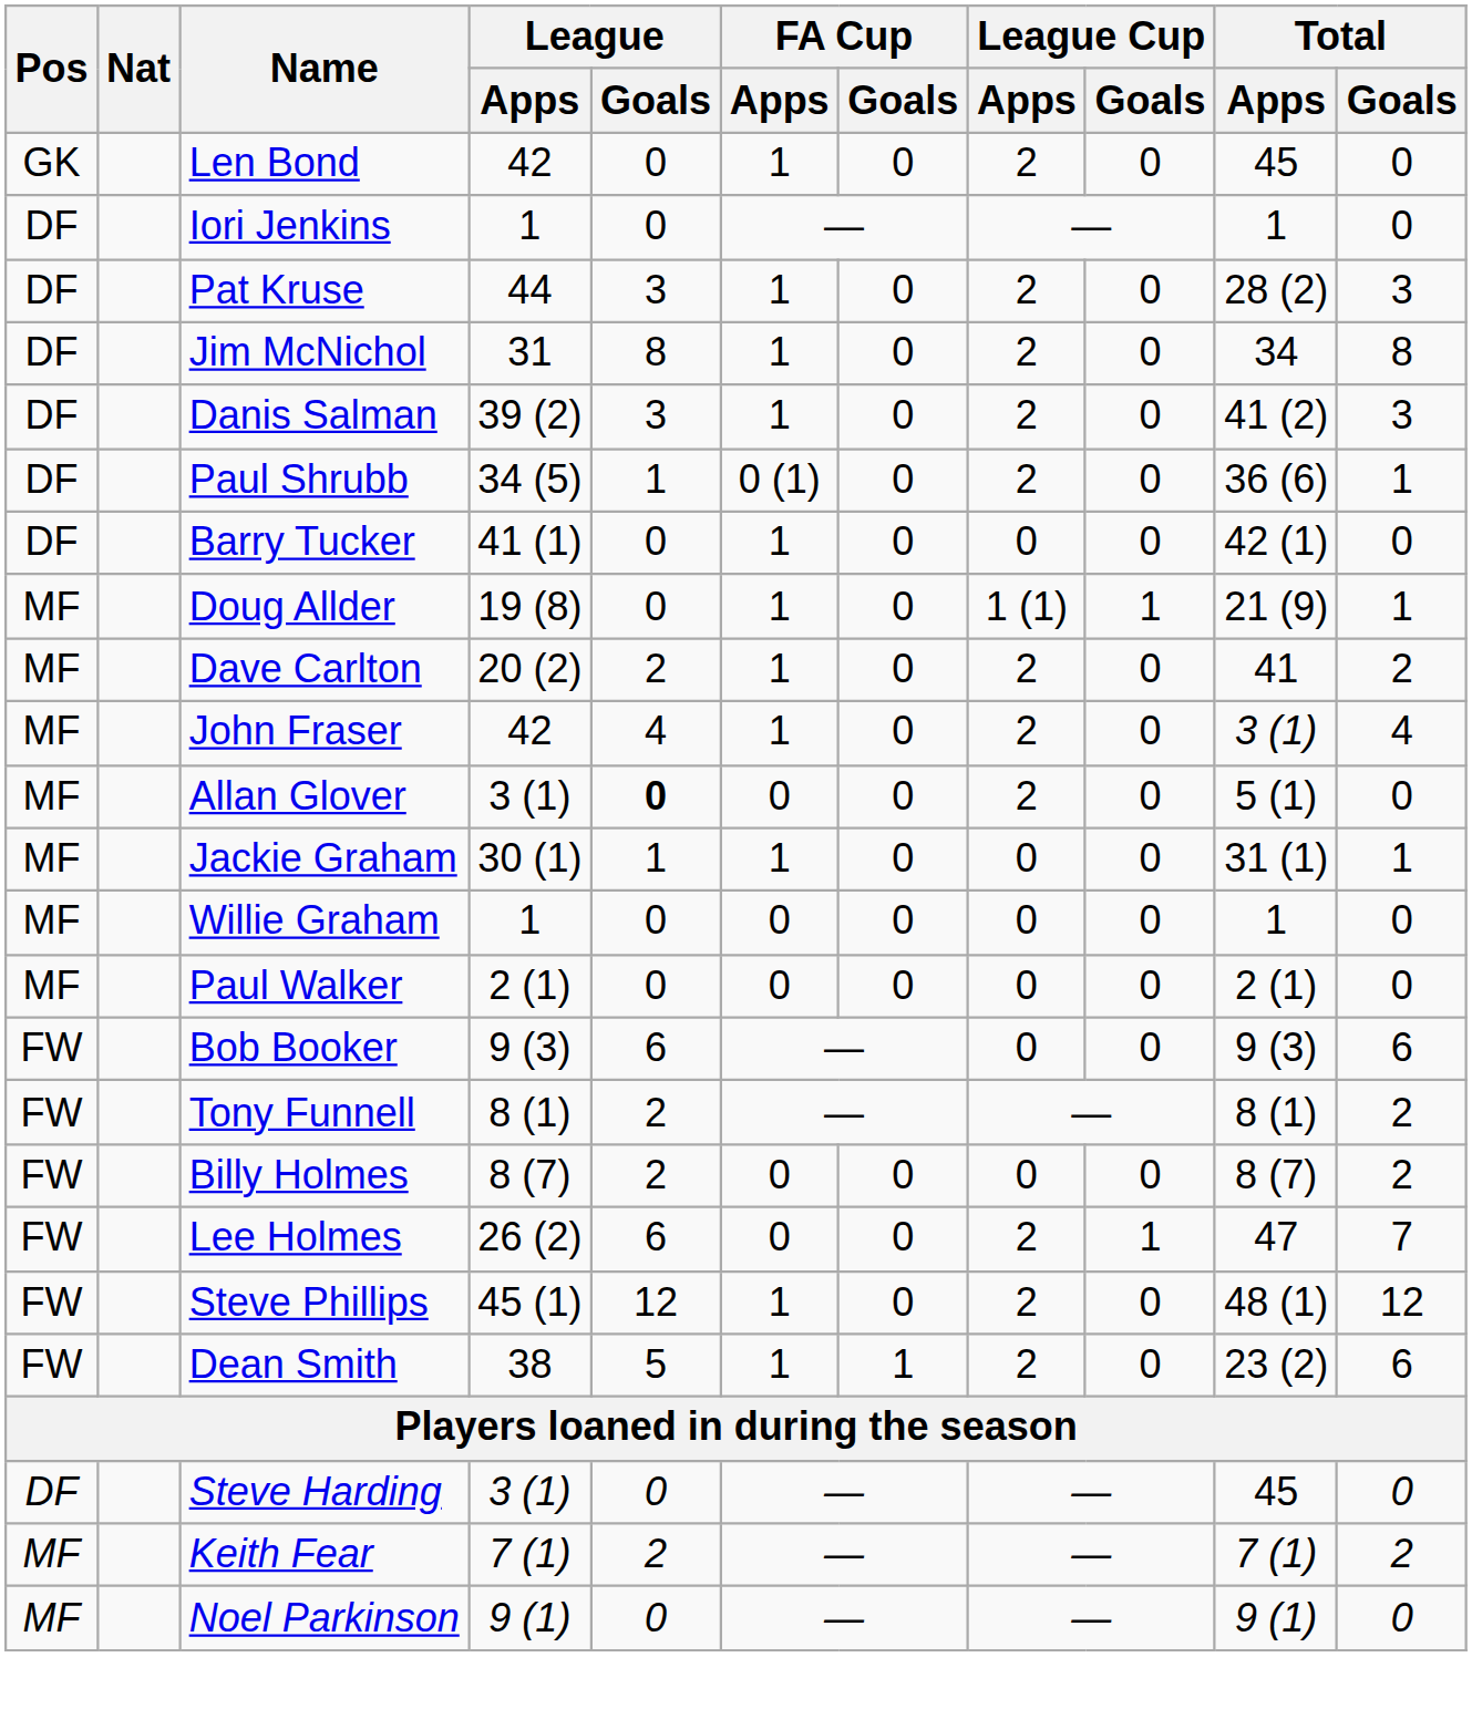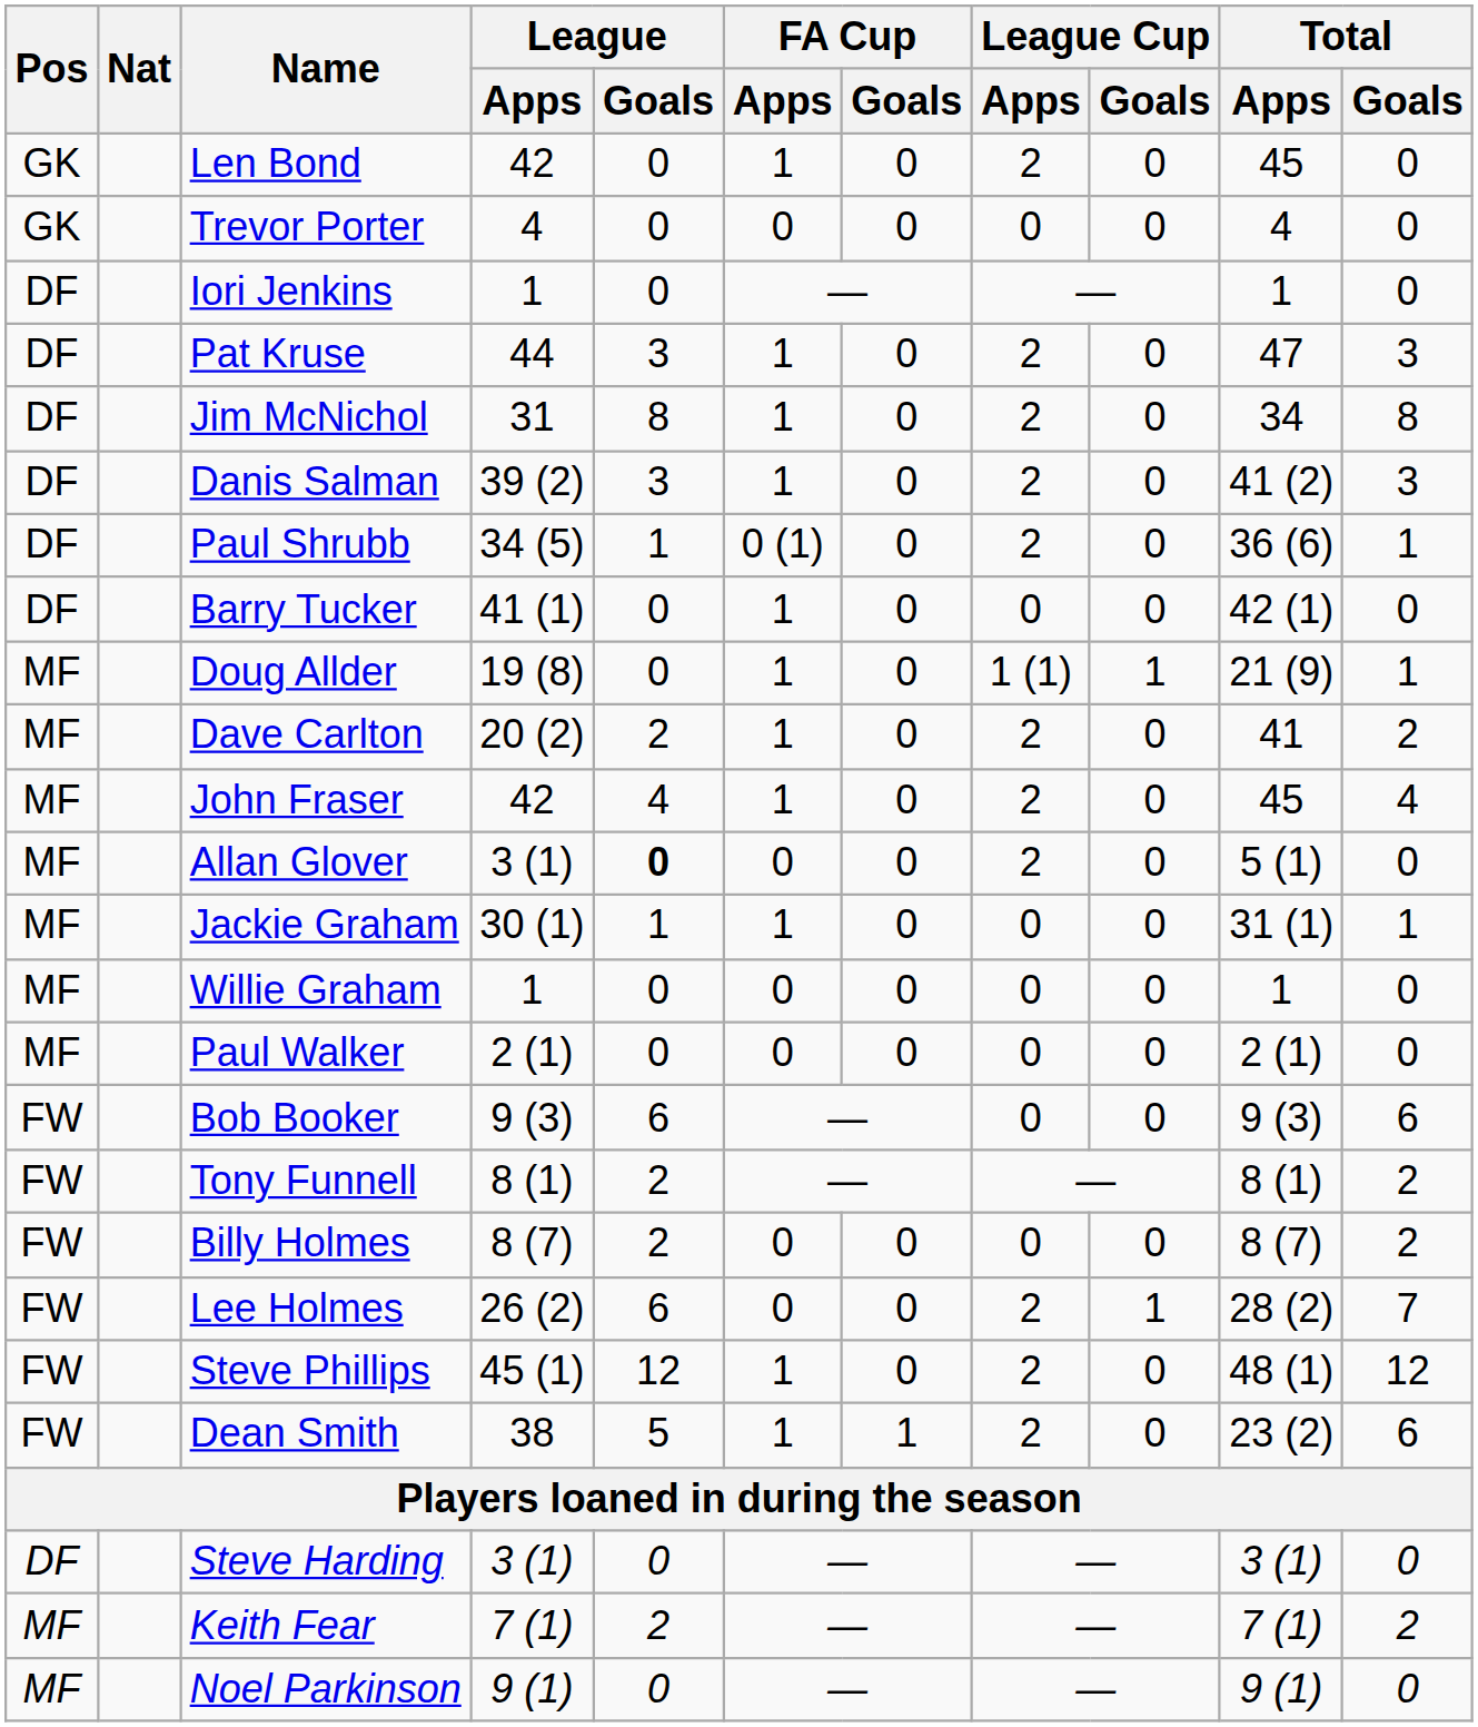 <table class="wikitable" style="text-align:center">
 <tr>
 <th rowspan="2">Pos</th>
 <th rowspan="2">Nat</th>
 <th rowspan="2">Name</th>
 <th colspan="2" style="width:85px;">League</th>
 <th colspan="2" style="width:85px;">FA Cup</th>
 <th colspan="2">League Cup</th>
 <th colspan="2" style="width:85px;">Total</th>
 </tr>
 <tr>
 <th>Apps</th>
 <th>Goals</th>
 <th>Apps</th>
 <th>Goals</th>
 <th>Apps</th>
 <th>Goals</th>
 <th>Apps</th>
 <th>Goals</th>
 </tr>
 <tr>
 <td>GK</td>
 <td></td>
 <td style="text-align:left;"><a href='#'>Len Bond</a></td>
 <td>42</td>
 <td>0</td>
 <td>1</td>
 <td>0</td>
 <td>2</td>
 <td>0</td>
 <td>45</td>
 <td>0</td>
 </tr>
 <tr>
+<td>GK</td>
+<td></td>
+<td style="text-align:left;"><a href='#'>Trevor Porter</a></td>
+<td>4</td>
+<td>0</td>
+<td>0</td>
+<td>0</td>
+<td>0</td>
+<td>0</td>
+<td>4</td>
+<td>0</td>
+</tr>
+<tr>
 <td>DF</td>
 <td></td>
 <td style="text-align:left;"><a href='#'>Iori Jenkins</a></td>
 <td>1</td>
 <td>0</td>
 <td colspan="2">—</td>
 <td colspan="2">—</td>
 <td>1</td>
 <td>0</td>
 </tr>
 <tr>
 <td>DF</td>
 <td></td>
 <td style="text-align:left;"><a href='#'>Pat Kruse</a></td>
 <td>44</td>
 <td>3</td>
 <td>1</td>
 <td>0</td>
 <td>2</td>
 <td>0</td>
-<td>28 (2)</td>
+<td>47</td>
 <td>3</td>
 </tr>
 <tr>
 <td>DF</td>
 <td></td>
 <td style="text-align:left;"><a href='#'>Jim McNichol</a></td>
 <td>31</td>
 <td>8</td>
 <td>1</td>
 <td>0</td>
 <td>2</td>
 <td>0</td>
 <td>34</td>
 <td>8</td>
 </tr>
 <tr>
 <td>DF</td>
 <td></td>
 <td style="text-align:left;"><a href='#'>Danis Salman</a></td>
 <td>39 (2)</td>
 <td>3</td>
 <td>1</td>
 <td>0</td>
 <td>2</td>
 <td>0</td>
 <td>41 (2)</td>
 <td>3</td>
 </tr>
 <tr>
 <td>DF</td>
 <td></td>
 <td style="text-align:left;"><a href='#'>Paul Shrubb</a></td>
 <td>34 (5)</td>
 <td>1</td>
 <td>0 (1)</td>
 <td>0</td>
 <td>2</td>
 <td>0</td>
 <td>36 (6)</td>
 <td>1</td>
 </tr>
 <tr>
 <td>DF</td>
 <td></td>
 <td style="text-align:left;"><a href='#'>Barry Tucker</a></td>
 <td>41 (1)</td>
 <td>0</td>
 <td>1</td>
 <td>0</td>
 <td>0</td>
 <td>0</td>
 <td>42 (1)</td>
 <td>0</td>
 </tr>
 <tr>
 <td>MF</td>
 <td></td>
 <td style="text-align:left;"><a href='#'>Doug Allder</a></td>
 <td>19 (8)</td>
 <td>0</td>
 <td>1</td>
 <td>0</td>
 <td>1 (1)</td>
 <td>1</td>
 <td>21 (9)</td>
 <td>1</td>
 </tr>
 <tr>
 <td>MF</td>
 <td></td>
 <td style="text-align:left;"><a href='#'>Dave Carlton</a></td>
 <td>20 (2)</td>
 <td>2</td>
 <td>1</td>
 <td>0</td>
 <td>2</td>
 <td>0</td>
 <td>41</td>
 <td>2</td>
 </tr>
 <tr>
 <td>MF</td>
 <td></td>
 <td style="text-align:left;"><a href='#'>John Fraser</a></td>
 <td>42</td>
 <td>4</td>
 <td>1</td>
 <td>0</td>
 <td>2</td>
 <td>0</td>
-<td><em>3 (1)</em></td>
+<td>45</td>
 <td>4</td>
 </tr>
 <tr>
 <td>MF</td>
 <td></td>
 <td style="text-align:left;"><a href='#'>Allan Glover</a></td>
 <td>3 (1)</td>
 <td><strong>0</strong></td>
 <td>0</td>
 <td>0</td>
 <td>2</td>
 <td>0</td>
 <td>5 (1)</td>
 <td>0</td>
 </tr>
 <tr>
 <td>MF</td>
 <td></td>
 <td style="text-align:left;"><a href='#'>Jackie Graham</a></td>
 <td>30 (1)</td>
 <td>1</td>
 <td>1</td>
 <td>0</td>
 <td>0</td>
 <td>0</td>
 <td>31 (1)</td>
 <td>1</td>
 </tr>
 <tr>
 <td>MF</td>
 <td></td>
 <td style="text-align:left;"><a href='#'>Willie Graham</a></td>
 <td>1</td>
 <td>0</td>
 <td>0</td>
 <td>0</td>
 <td>0</td>
 <td>0</td>
 <td>1</td>
 <td>0</td>
 </tr>
 <tr>
 <td>MF</td>
 <td></td>
 <td style="text-align:left;"><a href='#'>Paul Walker</a></td>
 <td>2 (1)</td>
 <td>0</td>
 <td>0</td>
 <td>0</td>
 <td>0</td>
 <td>0</td>
 <td>2 (1)</td>
 <td>0</td>
 </tr>
 <tr>
 <td>FW</td>
 <td></td>
 <td style="text-align:left;"><a href='#'>Bob Booker</a></td>
 <td>9 (3)</td>
 <td>6</td>
 <td colspan="2">—</td>
 <td>0</td>
 <td>0</td>
 <td>9 (3)</td>
 <td>6</td>
 </tr>
 <tr>
 <td>FW</td>
 <td></td>
 <td style="text-align:left;"><a href='#'>Tony Funnell</a></td>
 <td>8 (1)</td>
 <td>2</td>
 <td colspan="2">—</td>
 <td colspan="2">—</td>
 <td>8 (1)</td>
 <td>2</td>
 </tr>
 <tr>
 <td>FW</td>
 <td></td>
 <td style="text-align:left;"><a href='#'>Billy Holmes</a></td>
 <td>8 (7)</td>
 <td>2</td>
 <td>0</td>
 <td>0</td>
 <td>0</td>
 <td>0</td>
 <td>8 (7)</td>
 <td>2</td>
 </tr>
 <tr>
 <td>FW</td>
 <td></td>
 <td style="text-align:left;"><a href='#'>Lee Holmes</a></td>
 <td>26 (2)</td>
 <td>6</td>
 <td>0</td>
 <td>0</td>
 <td>2</td>
 <td>1</td>
-<td>47</td>
+<td>28 (2)</td>
 <td>7</td>
 </tr>
 <tr>
 <td>FW</td>
 <td></td>
 <td style="text-align:left;"><a href='#'>Steve Phillips</a></td>
 <td>45 (1)</td>
 <td>12</td>
 <td>1</td>
 <td>0</td>
 <td>2</td>
 <td>0</td>
 <td>48 (1)</td>
 <td>12</td>
 </tr>
 <tr>
 <td>FW</td>
 <td></td>
 <td style="text-align:left;"><a href='#'>Dean Smith</a></td>
 <td>38</td>
 <td>5</td>
 <td>1</td>
 <td>1</td>
 <td>2</td>
 <td>0</td>
 <td>23 (2)</td>
 <td>6</td>
 </tr>
 <tr>
 <th colspan="11">Players loaned in during the season</th>
 </tr>
 <tr>
 <td><em>DF</em></td>
 <td><em></em></td>
 <td style="text-align:left;"><em><a href='#'>Steve Harding</a></em></td>
 <td><em>3 (1)</em></td>
 <td><em>0</em></td>
 <td colspan="2"><em>—</em></td>
 <td colspan="2"><em>—</em></td>
-<td>45</td>
+<td><em>3 (1)</em></td>
 <td><em>0</em></td>
 </tr>
 <tr>
 <td><em>MF</em></td>
 <td><em></em></td>
 <td style="text-align:left;"><em><a href='#'>Keith Fear</a></em></td>
 <td><em>7 (1)</em></td>
 <td><em>2</em></td>
 <td colspan="2"><em>—</em></td>
 <td colspan="2"><em>—</em></td>
 <td><em>7 (1)</em></td>
 <td><em>2</em></td>
 </tr>
 <tr>
 <td><em>MF</em></td>
 <td><em></em></td>
 <td style="text-align:left;"><em><a href='#'>Noel Parkinson</a></em></td>
 <td><em>9 (1)</em></td>
 <td><em>0</em></td>
 <td colspan="2"><em>—</em></td>
 <td colspan="2"><em>—</em></td>
 <td><em>9 (1)</em></td>
 <td><em>0</em></td>
 </tr>
 </table>
